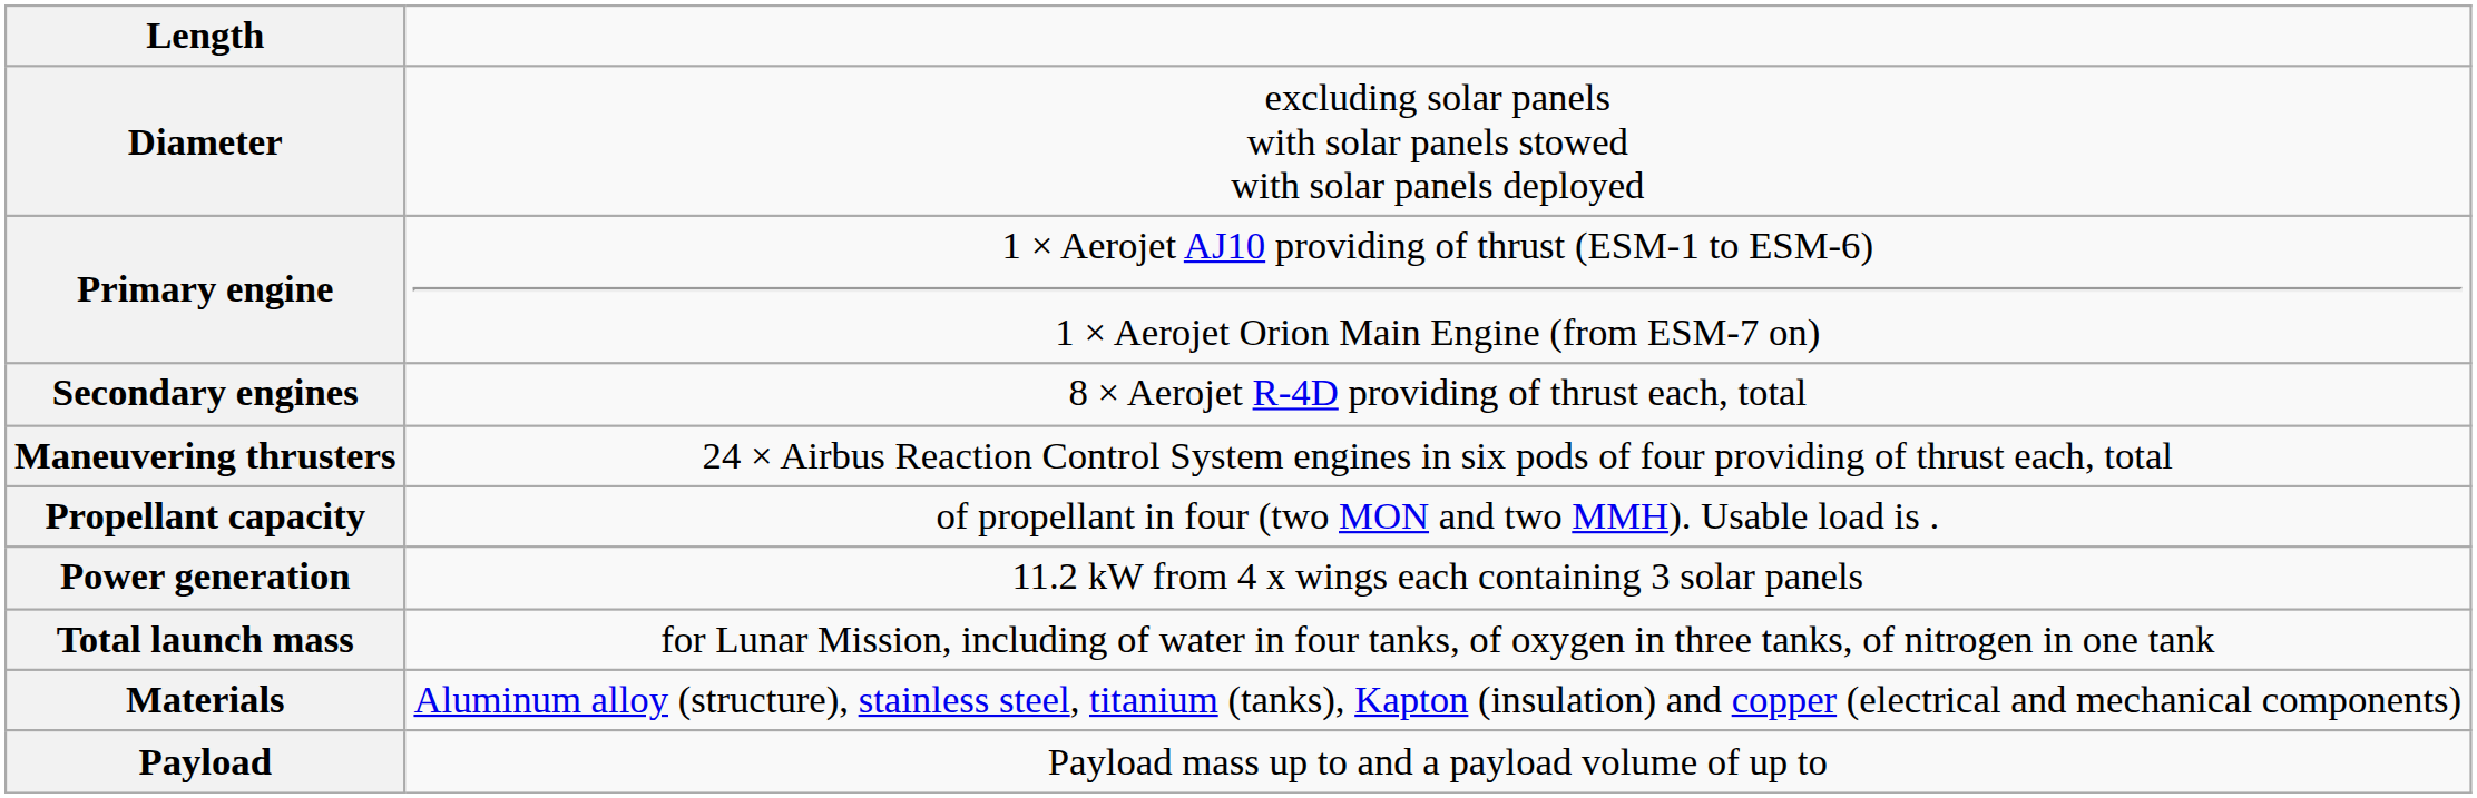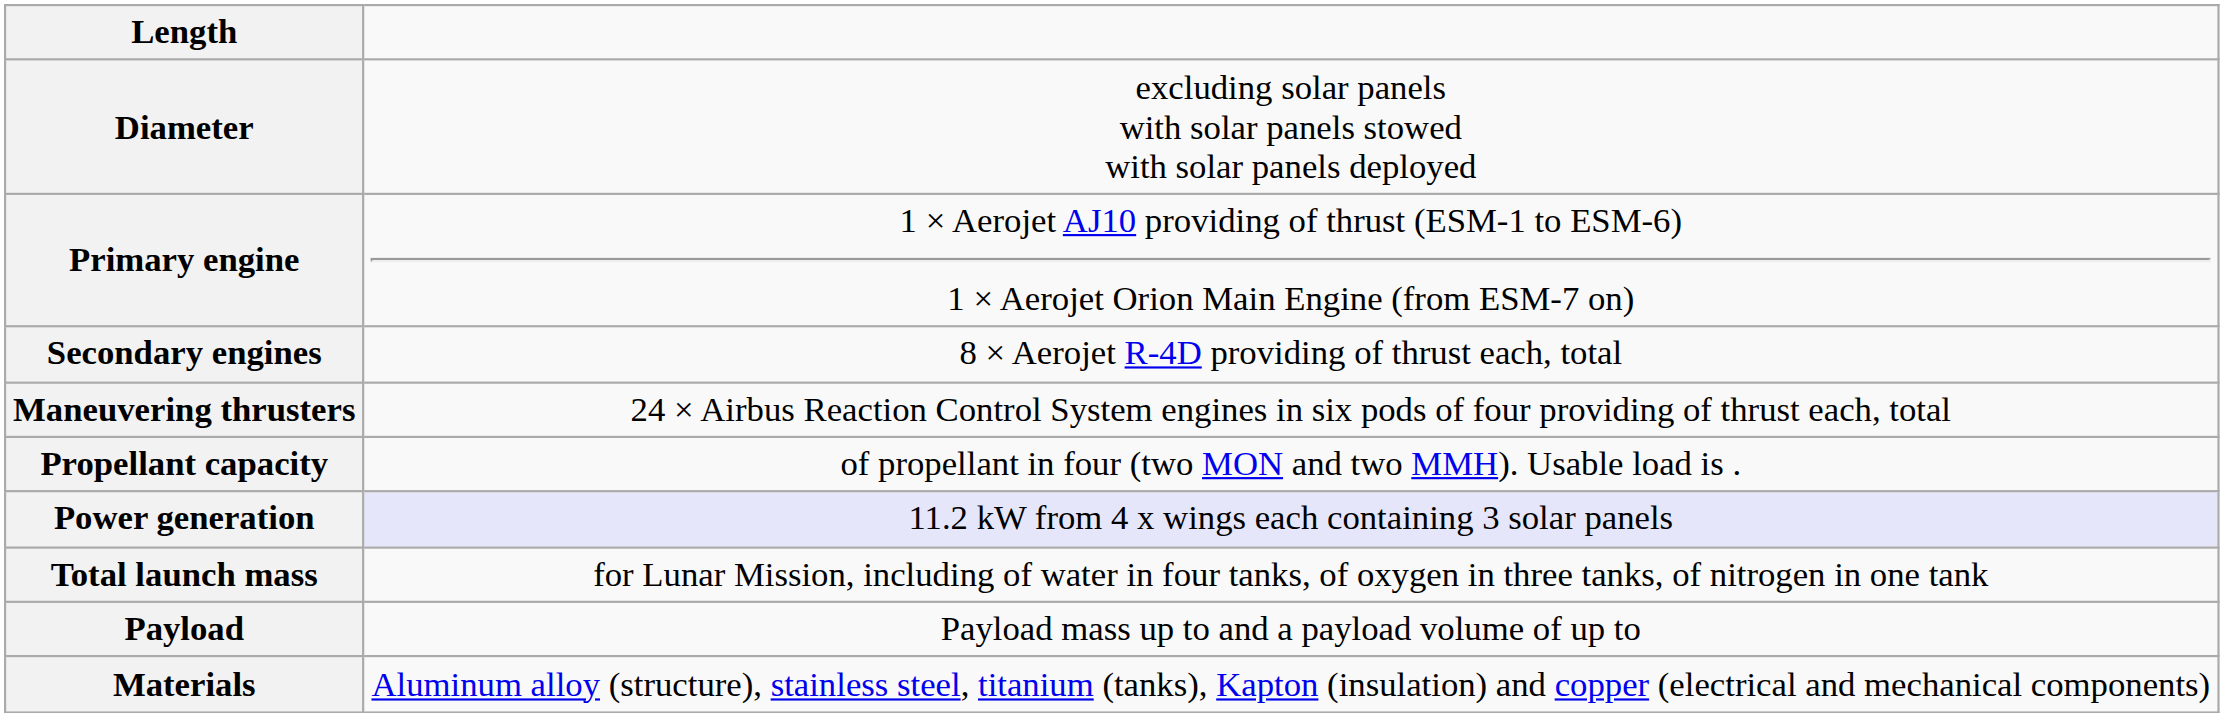 <table class="wikitable" style="text-align:center;">
 <tr>
 <th>Length</th>
 <td></td>
 </tr>
 <tr>
 <th>Diameter</th>
 <td> excluding solar panels<br> with solar panels stowed<br> with solar panels deployed</td>
 </tr>
 <tr>
 <th>Primary engine</th>
 <td>1 × Aerojet <a href='#'>AJ10</a> providing  of thrust (ESM-1 to ESM-6)<hr>1 × Aerojet Orion Main Engine (from ESM-7 on)</td>
 </tr>
 <tr>
 <th>Secondary engines</th>
 <td>8 × Aerojet <a href='#'>R-4D</a> providing  of thrust each,  total</td>
 </tr>
 <tr>
 <th>Maneuvering thrusters</th>
 <td>24 × Airbus Reaction Control System engines in six pods of four providing  of thrust each,  total</td>
 </tr>
 <tr>
 <th>Propellant capacity</th>
 <td> of propellant in four  (two <a href='#'>MON</a> and two <a href='#'>MMH</a>). Usable load is .</td>
 </tr>
 <tr>
 <th>Power generation</th>
-<td>11.2 kW from 4 x  wings each containing 3 solar panels</td>
+<td style="background: lavender;">11.2 kW from 4 x  wings each containing 3 solar panels</td>
 </tr>
 <tr>
 <th>Total launch mass</th>
 <td> for Lunar Mission, including  of water in four tanks,  of oxygen in three tanks,  of nitrogen in one tank</td>
 </tr>
 <tr>
+<th>Payload</th>
+<td>Payload mass up to  and a payload volume of up to </td>
+</tr>
+<tr>
 <th>Materials</th>
 <td><a href='#'>Aluminum alloy</a> (structure), <a href='#'>stainless steel</a>, <a href='#'>titanium</a> (tanks), <a href='#'>Kapton</a> (insulation) and <a href='#'>copper</a> (electrical and mechanical components)</td>
 </tr>
-<tr>
-<th>Payload</th>
-<td>Payload mass up to  and a payload volume of up to </td>
-</tr>
 </table>
